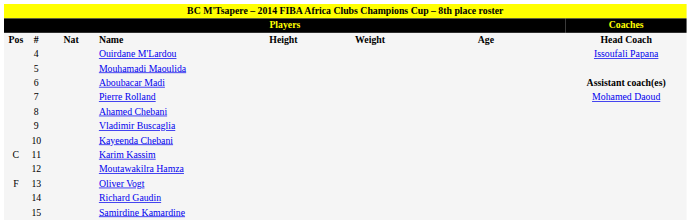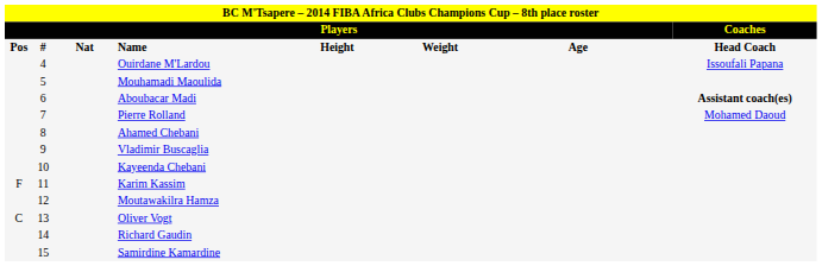 <table border=0 cellpadding=2 cellspacing=0  |- bgcolor=#f5f5f5 style="text-align:center; font-size:85%;" width=75%>
 <tr>
 <td colspan="8" style="background: yellow; color: black"><strong>BC M'Tsapere – 2014 FIBA Africa Clubs Champions Cup – 8th place roster</strong></td>
 </tr>
 <tr>
 <td colspan="7" style="background: black; color: yellow"><strong>Players</strong></td>
 <td style="background: black; color: yellow"><strong>Coaches</strong></td>
 </tr>
 <tr style="background=#f5f5f5; color: black">
 <th width=5px>Pos</th>
 <th width=5px>#</th>
 <th width=50px>Nat</th>
 <th width=135px align=left>Name</th>
 <th width=100px>Height</th>
 <th width=70px>Weight</th>
 <th width=160px>Age</th>
 <th width=120px>Head Coach</th>
 </tr>
 <tr>
 <td></td>
 <td>4</td>
 <td></td>
 <td align=left><a href='#'>Ouirdane M'Lardou</a></td>
 <td></td>
 <td></td>
 <td><span></span></td>
 <td> <a href='#'>Issoufali Papana</a></td>
 </tr>
 <tr>
 <td></td>
 <td>5</td>
 <td></td>
 <td align=left><a href='#'>Mouhamadi Maoulida</a></td>
 <td></td>
 <td></td>
 <td><span></span></td>
 <td></td>
 </tr>
 <tr>
 <td></td>
 <td>6</td>
 <td></td>
 <td align=left><a href='#'>Aboubacar Madi</a></td>
 <td></td>
 <td></td>
 <td><span></span></td>
 <td><strong>Assistant coach(es)</strong></td>
 </tr>
 <tr>
 <td></td>
 <td>7</td>
 <td></td>
 <td align=left><a href='#'>Pierre Rolland</a></td>
 <td></td>
 <td></td>
 <td><span></span></td>
 <td> <a href='#'>Mohamed Daoud</a></td>
 </tr>
 <tr>
 <td></td>
 <td>8</td>
 <td></td>
 <td align=left><a href='#'>Ahamed Chebani</a></td>
 <td></td>
 <td></td>
 <td><span></span></td>
 <td></td>
 </tr>
 <tr>
 <td></td>
 <td>9</td>
 <td></td>
 <td align=left><a href='#'>Vladimir Buscaglia</a></td>
 <td></td>
 <td></td>
 <td><span></span></td>
 </tr>
 <tr>
 <td></td>
 <td>10</td>
 <td></td>
 <td align=left><a href='#'>Kayeenda Chebani</a></td>
 <td></td>
 <td></td>
 <td><span></span></td>
 </tr>
 <tr>
-<td>C</td>
+<td>F</td>
 <td>11</td>
 <td></td>
 <td align=left><a href='#'>Karim Kassim</a></td>
 <td><span></span></td>
 <td></td>
 <td><span></span></td>
 </tr>
 <tr>
 <td></td>
 <td>12</td>
 <td></td>
 <td align=left><a href='#'>Moutawakilra Hamza</a></td>
 <td></td>
 <td></td>
 <td><span></span></td>
 </tr>
 <tr>
-<td>F</td>
+<td>C</td>
 <td>13</td>
 <td></td>
 <td align=left><a href='#'>Oliver Vogt</a></td>
 <td><span></span></td>
 <td></td>
 <td><span></span></td>
 </tr>
 <tr>
 <td></td>
 <td>14</td>
 <td></td>
 <td align=left><a href='#'>Richard Gaudin</a></td>
 <td></td>
 <td></td>
 <td><span></span></td>
 </tr>
 <tr>
 <td></td>
 <td>15</td>
 <td></td>
 <td align=left><a href='#'>Samirdine Kamardine</a></td>
 <td></td>
 <td></td>
 <td><span></span></td>
 </tr>
 </table>
